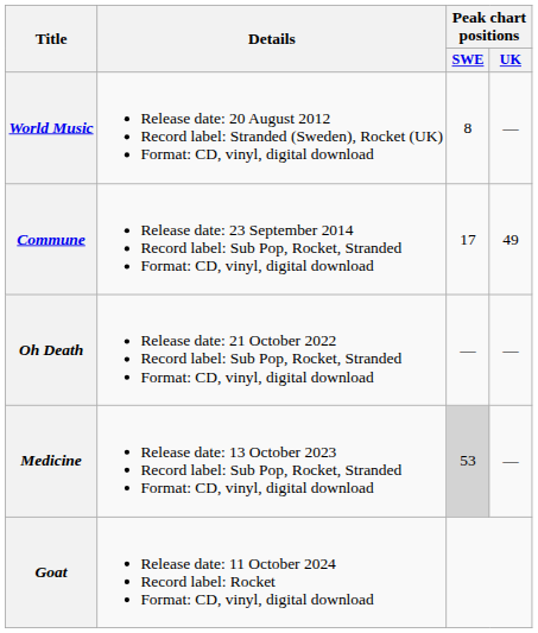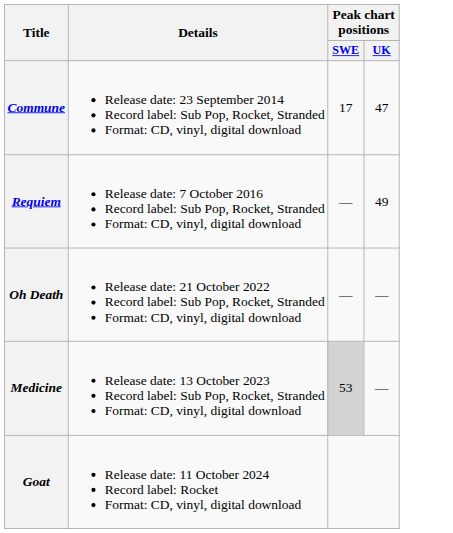 <table class="wikitable plainrowheaders">
 <tr>
 <th scope="col" rowspan="2">Title</th>
 <th scope="col" rowspan="2">Details</th>
 <th scope="col" colspan="2">Peak chart positions</th>
 </tr>
 <tr>
 <th scope="col" style="width:2.5em;font-size:90%;"><a href='#'>SWE</a><br></th>
 <th scope="col" style="width:2.5em;font-size:90%;"><a href='#'>UK</a><br></th>
 </tr>
 <tr>
-<th scope="row"><em><a href='#'>World Music</a></em></th>
-<td><br><ul><li>Release date: 20 August 2012</li><li>Record label: Stranded (Sweden), Rocket (UK)</li><li>Format: CD, vinyl, digital download</li></ul></td>
-<td style="text-align:center;">8</td>
-<td style="text-align:center;">—</td>
-</tr>
-<tr>
 <th scope="row"><em><a href='#'>Commune</a></em></th>
 <td><br><ul><li>Release date: 23 September 2014</li><li>Record label: Sub Pop, Rocket, Stranded</li><li>Format: CD, vinyl, digital download</li></ul></td>
 <td style="text-align:center;">17</td>
+<td style="text-align:center;">47</td>
+</tr>
+<tr>
+<th scope="row"><em><a href='#'>Requiem</a></em></th>
+<td><br><ul><li>Release date: 7 October 2016</li><li>Record label: Sub Pop, Rocket, Stranded</li><li>Format: CD, vinyl, digital download</li></ul></td>
+<td style="text-align:center;">—</td>
 <td style="text-align:center;">49</td>
 </tr>
 <tr>
 <th scope="row"><em>Oh Death</em></th>
 <td><br><ul><li>Release date: 21 October 2022</li><li>Record label: Sub Pop, Rocket, Stranded</li><li>Format: CD, vinyl, digital download</li></ul></td>
 <td style="text-align:center;">—</td>
 <td style="text-align:center;">—</td>
 </tr>
 <tr>
 <th scope="row"><em>Medicine</em></th>
 <td><br><ul><li>Release date: 13 October 2023</li><li>Record label: Sub Pop, Rocket, Stranded</li><li>Format: CD, vinyl, digital download</li></ul></td>
 <td style="background: lightgrey; text-align:center;">53<br></td>
 <td style="text-align:center;">—</td>
 </tr>
 <tr>
 <th scope="row"><em>Goat</em></th>
 <td><br><ul><li>Release date: 11 October 2024</li><li>Record label: Rocket</li><li>Format: CD, vinyl, digital download</li></ul></td>
 </tr>
 </table>
